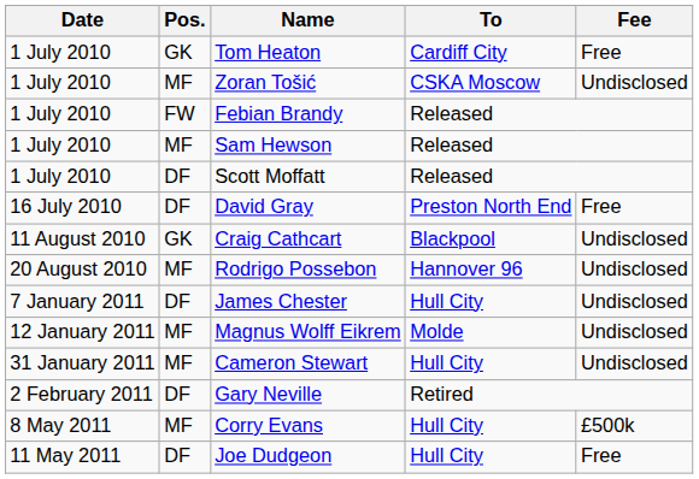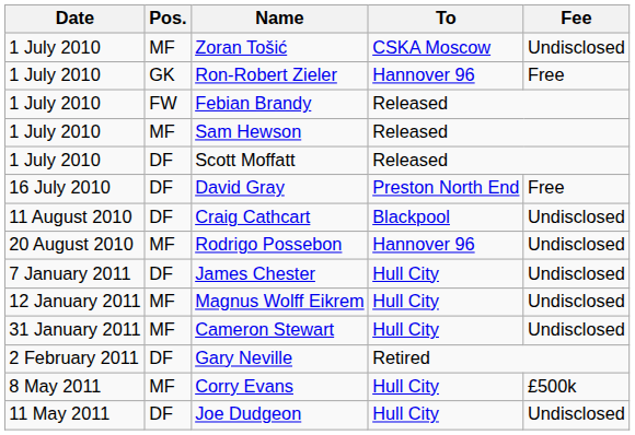 <table class="wikitable">
 <tr>
 <th>Date</th>
 <th>Pos.</th>
 <th>Name</th>
 <th>To</th>
 <th>Fee</th>
 </tr>
 <tr>
 <td>1 July 2010</td>
-<td>GK</td>
-<td> <a href='#'>Tom Heaton</a></td>
-<td> <a href='#'>Cardiff City</a></td>
-<td>Free</td>
-</tr>
-<tr>
-<td>1 July 2010</td>
 <td>MF</td>
 <td> <a href='#'>Zoran Tošić</a></td>
 <td> <a href='#'>CSKA Moscow</a></td>
 <td>Undisclosed</td>
+</tr>
+<tr>
+<td>1 July 2010</td>
+<td>GK</td>
+<td> <a href='#'>Ron-Robert Zieler</a></td>
+<td> <a href='#'>Hannover 96</a></td>
+<td>Free</td>
 </tr>
 <tr>
 <td>1 July 2010</td>
 <td>FW</td>
 <td> <a href='#'>Febian Brandy</a></td>
 <td colspan="2">Released</td>
 </tr>
 <tr>
 <td>1 July 2010</td>
 <td>MF</td>
 <td> <a href='#'>Sam Hewson</a></td>
 <td colspan="2">Released</td>
 </tr>
 <tr>
 <td>1 July 2010</td>
 <td>DF</td>
 <td> Scott Moffatt</td>
 <td colspan="2">Released</td>
 </tr>
 <tr>
 <td>16 July 2010</td>
 <td>DF</td>
 <td> <a href='#'>David Gray</a></td>
 <td> <a href='#'>Preston North End</a></td>
 <td>Free</td>
 </tr>
 <tr>
 <td>11 August 2010</td>
-<td>GK</td>
+<td>DF</td>
 <td> <a href='#'>Craig Cathcart</a></td>
 <td> <a href='#'>Blackpool</a></td>
 <td>Undisclosed</td>
 </tr>
 <tr>
 <td>20 August 2010</td>
 <td>MF</td>
 <td> <a href='#'>Rodrigo Possebon</a></td>
 <td> <a href='#'>Hannover 96</a></td>
 <td>Undisclosed</td>
 </tr>
 <tr>
 <td>7 January 2011</td>
 <td>DF</td>
 <td> <a href='#'>James Chester</a></td>
 <td> <a href='#'>Hull City</a></td>
 <td>Undisclosed</td>
 </tr>
 <tr>
 <td>12 January 2011</td>
 <td>MF</td>
 <td> <a href='#'>Magnus Wolff Eikrem</a></td>
-<td> <a href='#'>Molde</a></td>
+<td> <a href='#'>Hull City</a></td>
 <td>Undisclosed</td>
 </tr>
 <tr>
 <td>31 January 2011</td>
 <td>MF</td>
 <td> <a href='#'>Cameron Stewart</a></td>
 <td> <a href='#'>Hull City</a></td>
 <td>Undisclosed</td>
 </tr>
 <tr>
 <td>2 February 2011</td>
 <td>DF</td>
 <td> <a href='#'>Gary Neville</a></td>
 <td colspan="2">Retired</td>
 </tr>
 <tr>
 <td>8 May 2011</td>
 <td>MF</td>
 <td> <a href='#'>Corry Evans</a></td>
 <td> <a href='#'>Hull City</a></td>
 <td>£500k</td>
 </tr>
 <tr>
 <td>11 May 2011</td>
 <td>DF</td>
 <td> <a href='#'>Joe Dudgeon</a></td>
 <td> <a href='#'>Hull City</a></td>
-<td>Free</td>
+<td>Undisclosed</td>
 </tr>
 </table>
